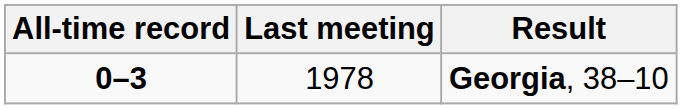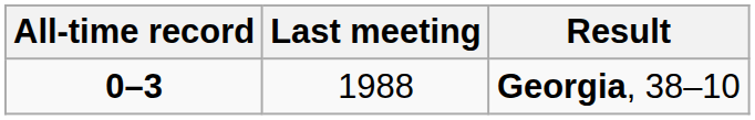 <table class="wikitable">
 <tr style="text-align:center;">
 <th>All-time record</th>
 <th>Last meeting</th>
 <th>Result</th>
 </tr>
 <tr style="text-align:center;">
 <td><strong>0–3</strong></td>
-<td>1978</td>
+<td>1988</td>
 <td><strong>Georgia</strong>, 38–10</td>
 </tr>
 </table>
